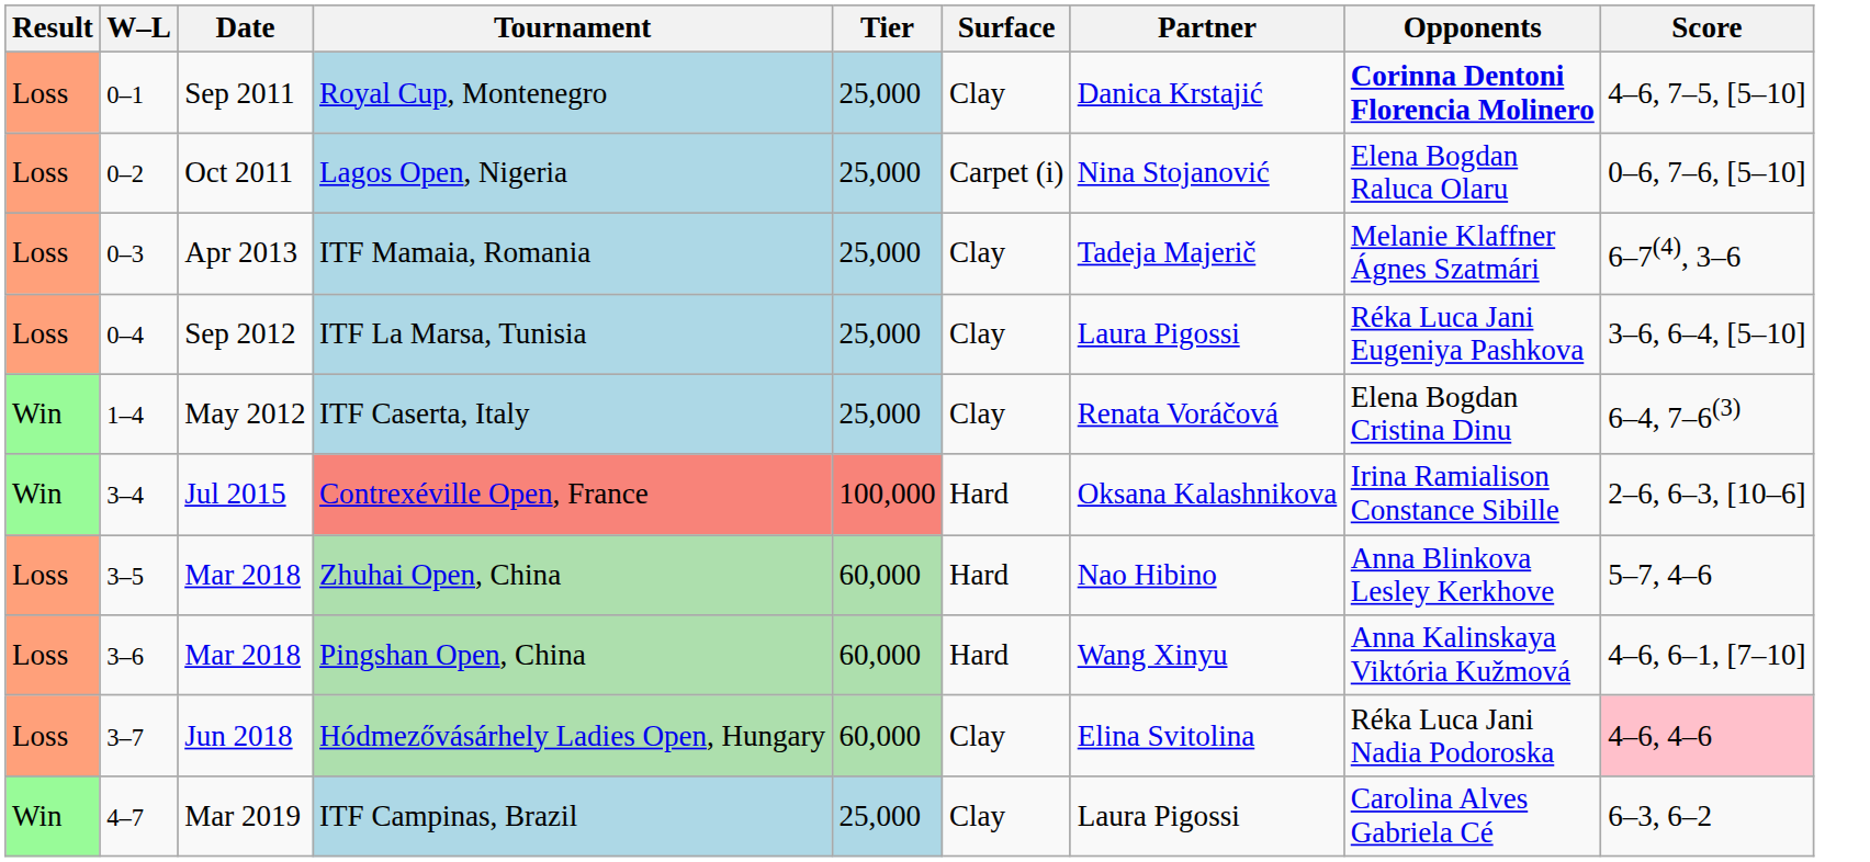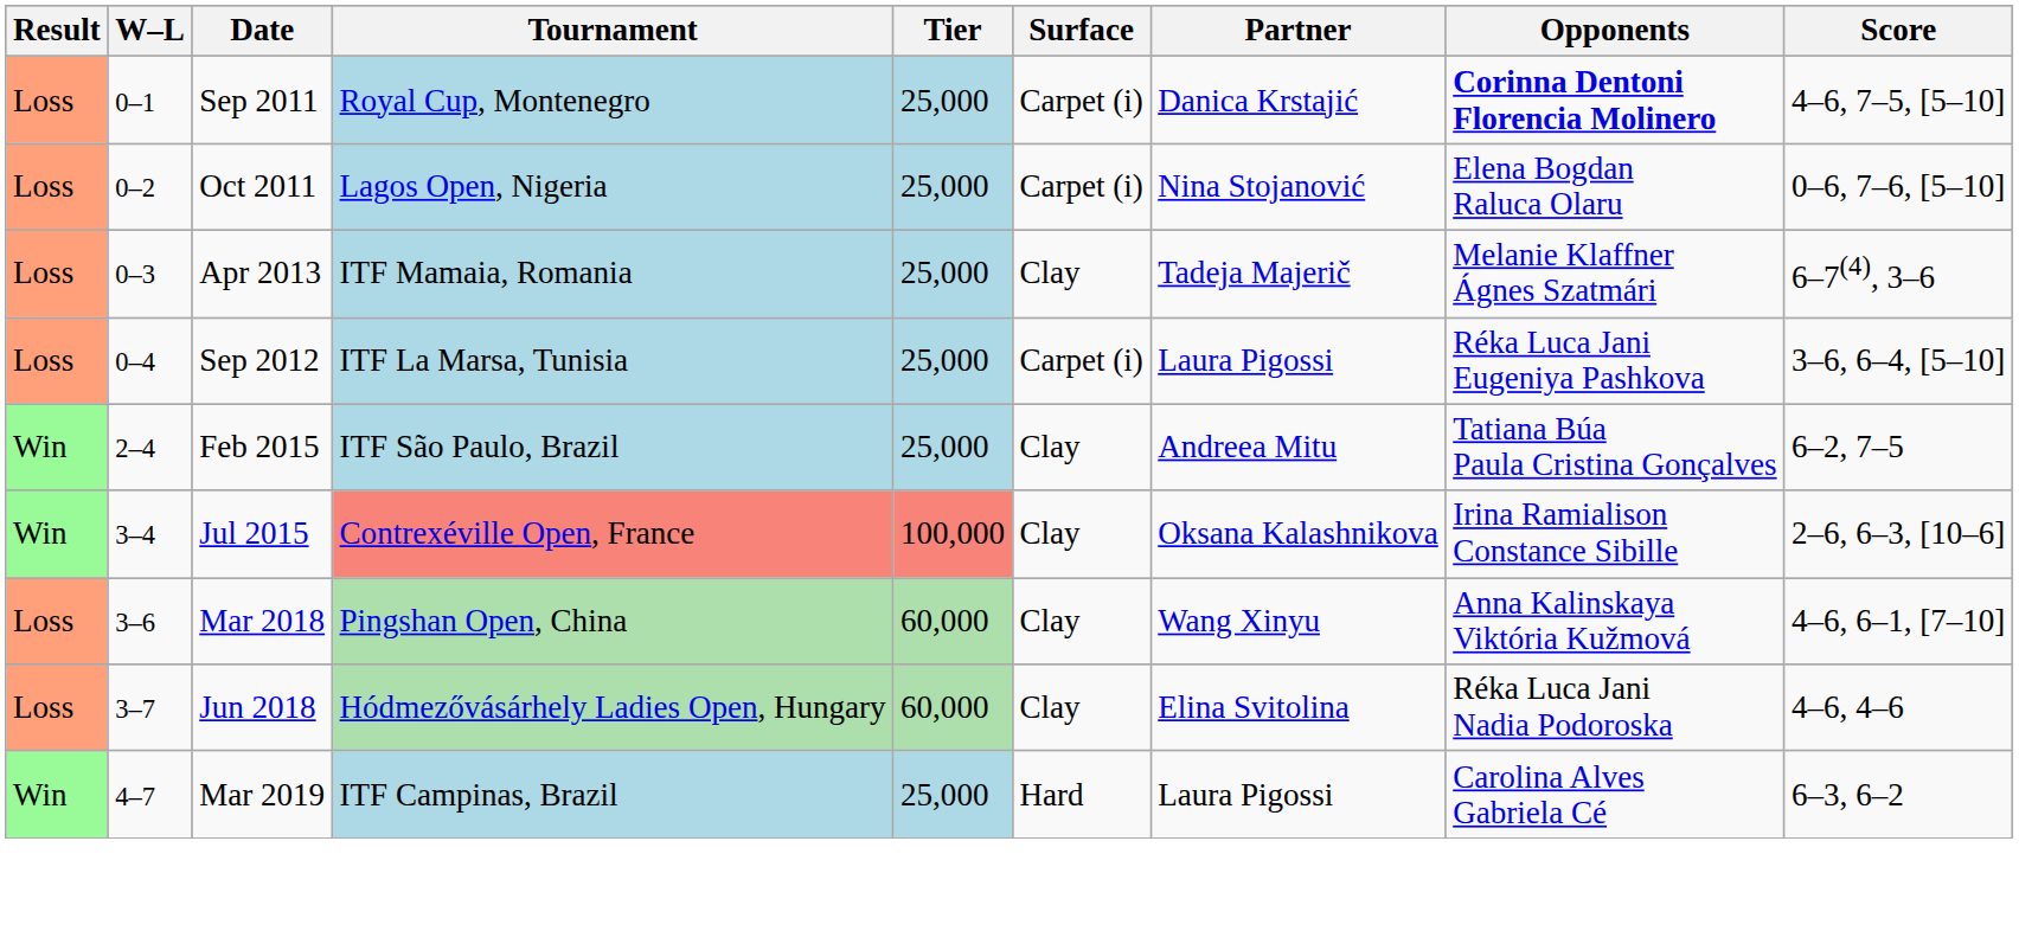 <table class="sortable wikitable">
 <tr>
 <th>Result</th>
 <th class="unsortable">W–L</th>
 <th>Date</th>
 <th>Tournament</th>
 <th>Tier</th>
 <th>Surface</th>
 <th>Partner</th>
 <th>Opponents</th>
 <th class="unsortable">Score</th>
 </tr>
 <tr>
 <td style="background:#ffa07a;">Loss</td>
 <td><small>0–1</small></td>
 <td>Sep 2011</td>
 <td bgcolor="lightblue"><a href='#'>Royal Cup</a>, Montenegro</td>
 <td bgcolor="lightblue">25,000</td>
-<td>Clay</td>
+<td>Carpet (i)</td>
 <td> <a href='#'>Danica Krstajić</a></td>
 <td><strong> <a href='#'>Corinna Dentoni</a> <br>  <a href='#'>Florencia Molinero</a></strong></td>
 <td>4–6, 7–5, [5–10]</td>
 </tr>
 <tr>
 <td style="background:#ffa07a;">Loss</td>
 <td><small>0–2</small></td>
 <td>Oct 2011</td>
 <td bgcolor="lightblue"><a href='#'>Lagos Open</a>, Nigeria</td>
 <td bgcolor="lightblue">25,000</td>
 <td>Carpet (i)</td>
 <td> <a href='#'>Nina Stojanović</a></td>
 <td> <a href='#'>Elena Bogdan</a> <br>  <a href='#'>Raluca Olaru</a></td>
 <td>0–6, 7–6, [5–10]</td>
 </tr>
 <tr>
 <td style="background:#ffa07a;">Loss</td>
 <td><small>0–3</small></td>
 <td>Apr 2013</td>
 <td bgcolor="lightblue">ITF Mamaia, Romania</td>
 <td bgcolor="lightblue">25,000</td>
 <td>Clay</td>
 <td> <a href='#'>Tadeja Majerič</a></td>
 <td> <a href='#'>Melanie Klaffner</a> <br>  <a href='#'>Ágnes Szatmári</a></td>
 <td>6–7<sup>(4)</sup>, 3–6</td>
 </tr>
 <tr>
 <td style="background:#ffa07a;">Loss</td>
 <td><small>0–4</small></td>
 <td>Sep 2012</td>
 <td bgcolor="lightblue">ITF La Marsa, Tunisia</td>
 <td bgcolor="lightblue">25,000</td>
-<td>Clay</td>
+<td>Carpet (i)</td>
 <td> <a href='#'>Laura Pigossi</a></td>
 <td> <a href='#'>Réka Luca Jani</a> <br>  <a href='#'>Eugeniya Pashkova</a></td>
 <td>3–6, 6–4, [5–10]</td>
 </tr>
 <tr>
 <td style="background:#98fb98;">Win</td>
-<td><small>1–4</small></td>
-<td>May 2012</td>
-<td bgcolor="lightblue">ITF Caserta, Italy</td>
+<td><small>2–4</small></td>
+<td>Feb 2015</td>
+<td bgcolor="lightblue">ITF São Paulo, Brazil</td>
 <td bgcolor="lightblue">25,000</td>
 <td>Clay</td>
-<td> <a href='#'>Renata Voráčová</a></td>
-<td> Elena Bogdan <br>  <a href='#'>Cristina Dinu</a></td>
-<td>6–4, 7–6<sup>(3)</sup></td>
+<td> <a href='#'>Andreea Mitu</a></td>
+<td> <a href='#'>Tatiana Búa</a> <br>  <a href='#'>Paula Cristina Gonçalves</a></td>
+<td>6–2, 7–5</td>
 </tr>
 <tr>
 <td style="background:#98fb98;">Win</td>
 <td><small>3–4</small></td>
 <td><a href='#'>Jul 2015</a></td>
 <td bgcolor="f88379"><a href='#'>Contrexéville Open</a>, France</td>
 <td bgcolor="f88379">100,000</td>
-<td>Hard</td>
+<td>Clay</td>
 <td> <a href='#'>Oksana Kalashnikova</a></td>
 <td> <a href='#'>Irina Ramialison</a> <br>  <a href='#'>Constance Sibille</a></td>
 <td>2–6, 6–3, [10–6]</td>
-</tr>
-<tr>
-<td style="background:#ffa07a;">Loss</td>
-<td><small>3–5</small></td>
-<td><a href='#'>Mar 2018</a></td>
-<td bgcolor="#ADDFAD"><a href='#'>Zhuhai Open</a>, China</td>
-<td bgcolor="#ADDFAD">60,000</td>
-<td>Hard</td>
-<td> <a href='#'>Nao Hibino</a></td>
-<td> <a href='#'>Anna Blinkova</a> <br>  <a href='#'>Lesley Kerkhove</a></td>
-<td>5–7, 4–6</td>
 </tr>
 <tr>
 <td style="background:#ffa07a;">Loss</td>
 <td><small>3–6</small></td>
 <td><a href='#'>Mar 2018</a></td>
 <td bgcolor="#ADDFAD"><a href='#'>Pingshan Open</a>, China</td>
 <td bgcolor="#ADDFAD">60,000</td>
-<td>Hard</td>
+<td>Clay</td>
 <td> <a href='#'>Wang Xinyu</a></td>
 <td> <a href='#'>Anna Kalinskaya</a> <br>  <a href='#'>Viktória Kužmová</a></td>
 <td>4–6, 6–1, [7–10]</td>
 </tr>
 <tr>
 <td style="background:#ffa07a;">Loss</td>
 <td><small>3–7</small></td>
 <td><a href='#'>Jun 2018</a></td>
 <td bgcolor="#ADDFAD"><a href='#'>Hódmezővásárhely Ladies Open</a>, Hungary</td>
 <td bgcolor="#ADDFAD">60,000</td>
 <td>Clay</td>
 <td> <a href='#'>Elina Svitolina</a></td>
 <td> Réka Luca Jani <br>  <a href='#'>Nadia Podoroska</a></td>
-<td style="background: pink;">4–6, 4–6</td>
+<td>4–6, 4–6</td>
 </tr>
 <tr>
 <td style="background:#98fb98;">Win</td>
 <td><small>4–7</small></td>
 <td>Mar 2019</td>
 <td bgcolor="lightblue">ITF Campinas, Brazil</td>
 <td bgcolor="lightblue">25,000</td>
-<td>Clay</td>
+<td>Hard</td>
 <td> Laura Pigossi</td>
 <td> <a href='#'>Carolina Alves</a> <br>  <a href='#'>Gabriela Cé</a></td>
 <td>6–3, 6–2</td>
 </tr>
 </table>
